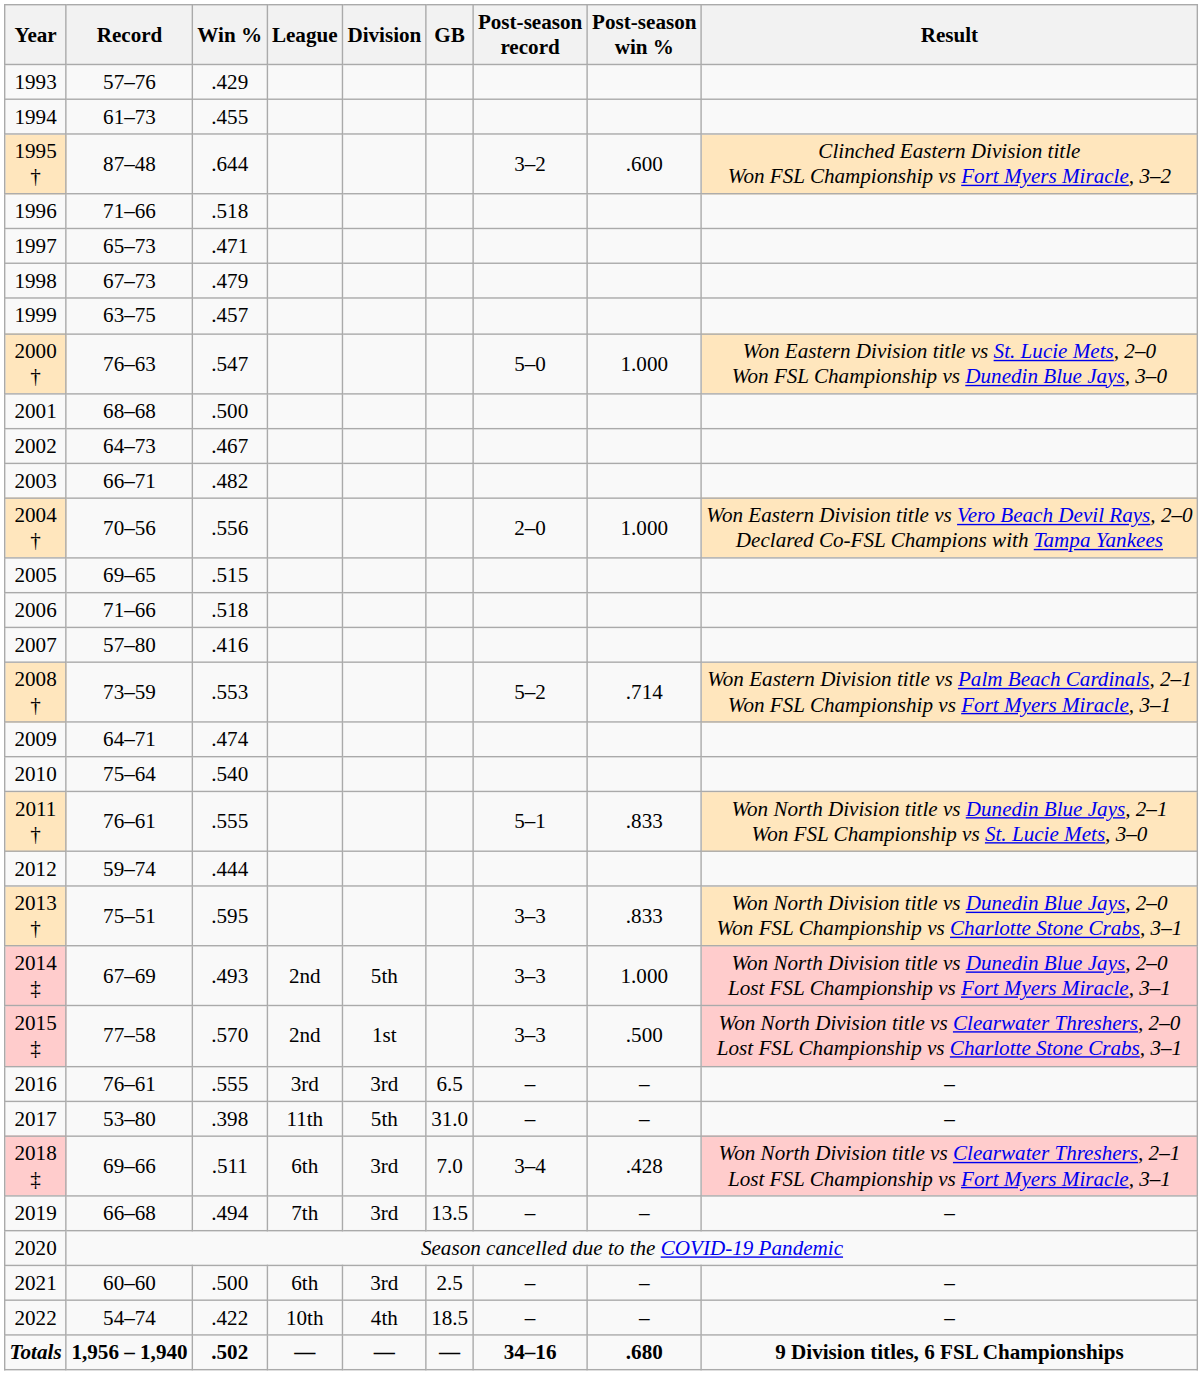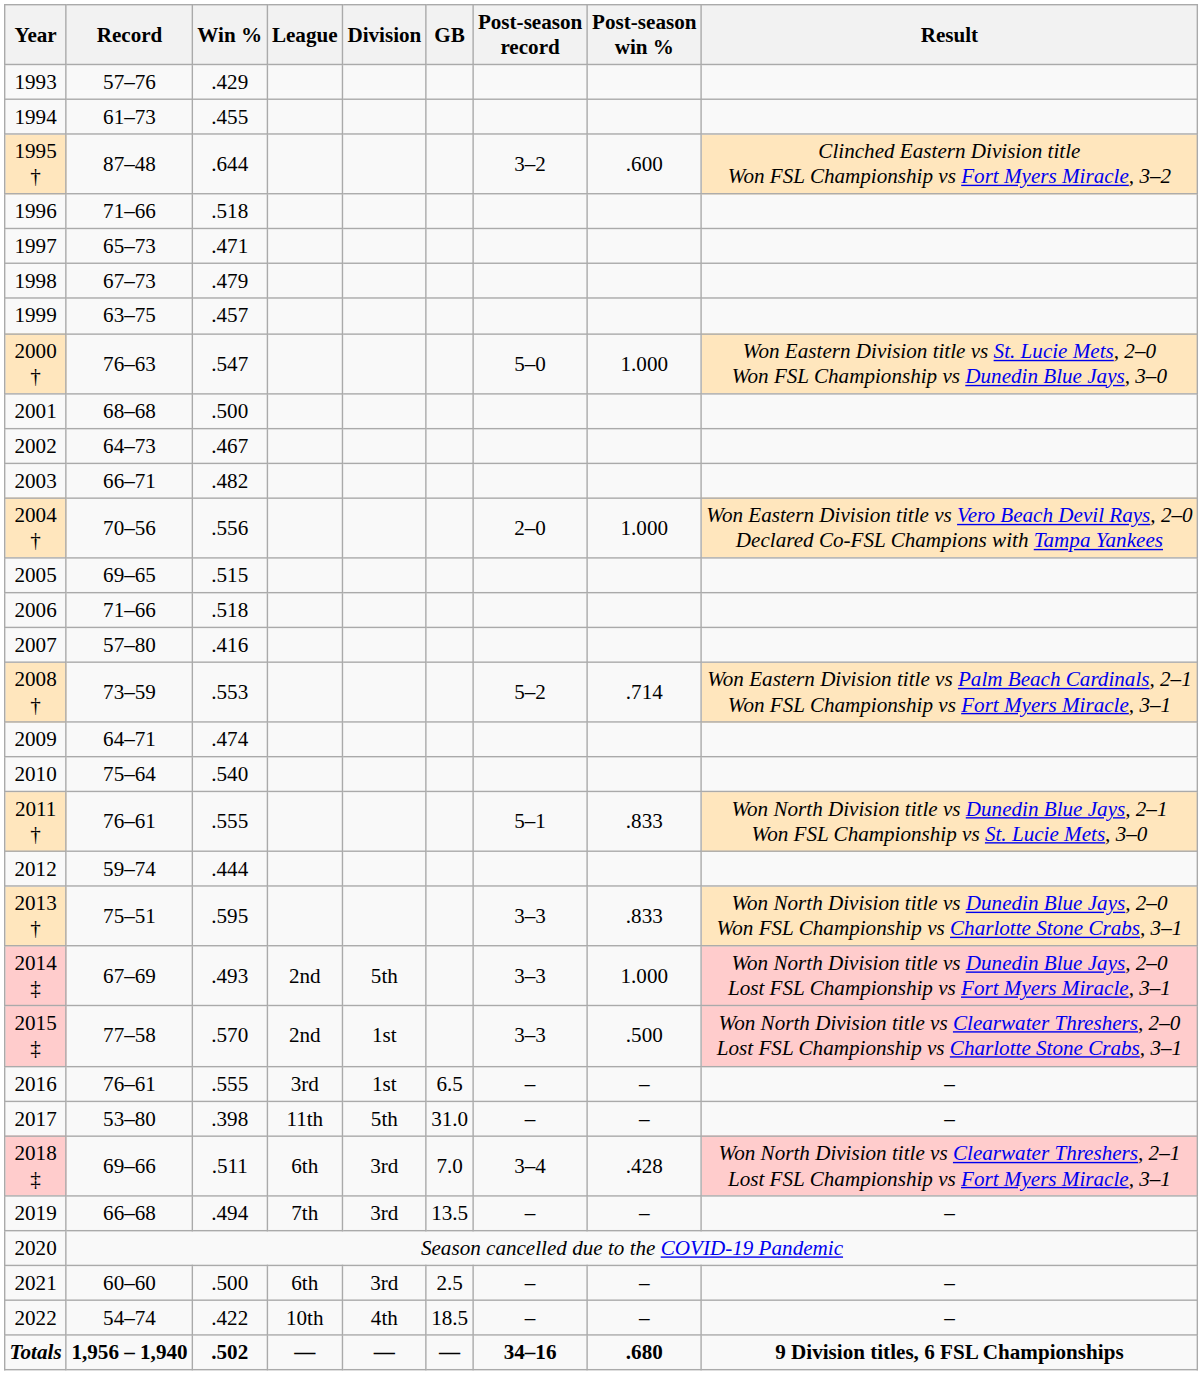 <table class="wikitable sortable" style="font-size: 95%; text-align:center;">
 <tr bgcolor="#efefef">
 <th>Year</th>
 <th>Record</th>
 <th>Win %</th>
 <th>League</th>
 <th>Division</th>
 <th>GB</th>
 <th>Post-season<br>record</th>
 <th>Post-season<br>win %</th>
 <th class="unsortable">Result</th>
 </tr>
 <tr>
 <td>1993</td>
 <td>57–76</td>
 <td>.429</td>
 <td></td>
 <td></td>
 <td></td>
 <td></td>
 <td></td>
 <td></td>
 </tr>
 <tr>
 <td>1994</td>
 <td>61–73</td>
 <td>.455</td>
 <td></td>
 <td></td>
 <td></td>
 <td></td>
 <td></td>
 <td></td>
 </tr>
 <tr>
 <td bgcolor="#FFE6BD">1995<br>†</td>
 <td>87–48</td>
 <td>.644</td>
 <td></td>
 <td></td>
 <td></td>
 <td>3–2</td>
 <td>.600</td>
 <td bgcolor="#FFE6BD"><em>Clinched Eastern Division title</em><br><em>Won FSL Championship vs <a href='#'>Fort Myers Miracle</a>, 3–2</em></td>
 </tr>
 <tr>
 <td>1996</td>
 <td>71–66</td>
 <td>.518</td>
 <td></td>
 <td></td>
 <td></td>
 <td></td>
 <td></td>
 <td></td>
 </tr>
 <tr>
 <td>1997</td>
 <td>65–73</td>
 <td>.471</td>
 <td></td>
 <td></td>
 <td></td>
 <td></td>
 <td></td>
 <td></td>
 </tr>
 <tr>
 <td>1998</td>
 <td>67–73</td>
 <td>.479</td>
 <td></td>
 <td></td>
 <td></td>
 <td></td>
 <td></td>
 <td></td>
 </tr>
 <tr>
 <td>1999</td>
 <td>63–75</td>
 <td>.457</td>
 <td></td>
 <td></td>
 <td></td>
 <td></td>
 <td></td>
 <td></td>
 </tr>
 <tr>
 <td bgcolor="#FFE6BD">2000<br>†</td>
 <td>76–63</td>
 <td>.547</td>
 <td></td>
 <td></td>
 <td></td>
 <td>5–0</td>
 <td>1.000</td>
 <td bgcolor="#FFE6BD"><em>Won Eastern Division title vs <a href='#'>St. Lucie Mets</a>, 2–0</em><br><em>Won FSL Championship vs <a href='#'>Dunedin Blue Jays</a>, 3–0</em></td>
 </tr>
 <tr>
 <td>2001</td>
 <td>68–68</td>
 <td>.500</td>
 <td></td>
 <td></td>
 <td></td>
 <td></td>
 <td></td>
 <td></td>
 </tr>
 <tr>
 <td>2002</td>
 <td>64–73</td>
 <td>.467</td>
 <td></td>
 <td></td>
 <td></td>
 <td></td>
 <td></td>
 <td></td>
 </tr>
 <tr>
 <td>2003</td>
 <td>66–71</td>
 <td>.482</td>
 <td></td>
 <td></td>
 <td></td>
 <td></td>
 <td></td>
 <td></td>
 </tr>
 <tr>
 <td bgcolor="#FFE6BD">2004<br>†</td>
 <td>70–56</td>
 <td>.556</td>
 <td></td>
 <td></td>
 <td></td>
 <td>2–0</td>
 <td>1.000</td>
 <td bgcolor="#FFE6BD"><em>Won Eastern Division title vs <a href='#'>Vero Beach Devil Rays</a>, 2–0</em><br><em>Declared Co-FSL Champions with <a href='#'>Tampa Yankees</a></em></td>
 </tr>
 <tr>
 <td>2005</td>
 <td>69–65</td>
 <td>.515</td>
 <td></td>
 <td></td>
 <td></td>
 <td></td>
 <td></td>
 <td></td>
 </tr>
 <tr>
 <td>2006</td>
 <td>71–66</td>
 <td>.518</td>
 <td></td>
 <td></td>
 <td></td>
 <td></td>
 <td></td>
 <td></td>
 </tr>
 <tr>
 <td>2007</td>
 <td>57–80</td>
 <td>.416</td>
 <td></td>
 <td></td>
 <td></td>
 <td></td>
 <td></td>
 <td></td>
 </tr>
 <tr>
 <td bgcolor="#FFE6BD">2008<br>†</td>
 <td>73–59</td>
 <td>.553</td>
 <td></td>
 <td></td>
 <td></td>
 <td>5–2</td>
 <td>.714</td>
 <td bgcolor="#FFE6BD"><em>Won Eastern Division title vs <a href='#'>Palm Beach Cardinals</a>, 2–1</em><br><em>Won FSL Championship vs <a href='#'>Fort Myers Miracle</a>, 3–1</em></td>
 </tr>
 <tr>
 <td>2009</td>
 <td>64–71</td>
 <td>.474</td>
 <td></td>
 <td></td>
 <td></td>
 <td></td>
 <td></td>
 <td></td>
 </tr>
 <tr>
 <td>2010</td>
 <td>75–64</td>
 <td>.540</td>
 <td></td>
 <td></td>
 <td></td>
 <td></td>
 <td></td>
 <td></td>
 </tr>
 <tr>
 <td bgcolor="#FFE6BD">2011<br>†</td>
 <td>76–61</td>
 <td>.555</td>
 <td></td>
 <td></td>
 <td></td>
 <td>5–1</td>
 <td>.833</td>
 <td bgcolor="#FFE6BD"><em>Won North Division title vs <a href='#'>Dunedin Blue Jays</a>, 2–1</em><br><em>Won FSL Championship vs <a href='#'>St. Lucie Mets</a>, 3–0</em></td>
 </tr>
 <tr>
 <td>2012</td>
 <td>59–74</td>
 <td>.444</td>
 <td></td>
 <td></td>
 <td></td>
 <td></td>
 <td></td>
 <td></td>
 </tr>
 <tr>
 <td bgcolor="#FFE6BD">2013<br>†</td>
 <td>75–51</td>
 <td>.595</td>
 <td></td>
 <td></td>
 <td></td>
 <td>3–3</td>
 <td>.833</td>
 <td bgcolor="#FFE6BD"><em>Won North Division title vs <a href='#'>Dunedin Blue Jays</a>, 2–0</em><br><em>Won FSL Championship vs <a href='#'>Charlotte Stone Crabs</a>, 3–1</em></td>
 </tr>
 <tr>
 <td bgcolor="#FFCCCC">2014<br>‡</td>
 <td>67–69</td>
 <td>.493</td>
 <td>2nd</td>
 <td>5th</td>
 <td></td>
 <td>3–3</td>
 <td>1.000</td>
 <td bgcolor="#FFCCCC"><em>Won North Division title vs <a href='#'>Dunedin Blue Jays</a>, 2–0</em><br><em>Lost FSL Championship vs <a href='#'>Fort Myers Miracle</a>, 3–1</em></td>
 </tr>
 <tr>
 <td bgcolor="#FFCCCC">2015<br>‡</td>
 <td>77–58</td>
 <td>.570</td>
 <td>2nd</td>
 <td>1st</td>
 <td></td>
 <td>3–3</td>
 <td>.500</td>
 <td bgcolor="#FFCCCC"><em>Won North Division title vs <a href='#'>Clearwater Threshers</a>, 2–0</em><br><em>Lost FSL Championship vs <a href='#'>Charlotte Stone Crabs</a>, 3–1</em></td>
 </tr>
 <tr>
 <td>2016</td>
 <td>76–61</td>
 <td>.555</td>
 <td>3rd</td>
-<td>3rd</td>
+<td>1st</td>
 <td>6.5</td>
 <td>–</td>
 <td>–</td>
 <td>–</td>
 </tr>
 <tr>
 <td>2017</td>
 <td>53–80</td>
 <td>.398</td>
 <td>11th</td>
 <td>5th</td>
 <td>31.0</td>
 <td>–</td>
 <td>–</td>
 <td>–</td>
 </tr>
 <tr>
 <td bgcolor="#FFCCCC">2018<br>‡</td>
 <td>69–66</td>
 <td>.511</td>
 <td>6th</td>
 <td>3rd</td>
 <td>7.0</td>
 <td>3–4</td>
 <td>.428</td>
 <td bgcolor="#FFCCCC"><em>Won North Division title vs <a href='#'>Clearwater Threshers</a>, 2–1</em><br><em>Lost FSL Championship vs <a href='#'>Fort Myers Miracle</a>, 3–1</em></td>
 </tr>
 <tr>
 <td>2019</td>
 <td>66–68</td>
 <td>.494</td>
 <td>7th</td>
 <td>3rd</td>
 <td>13.5</td>
 <td>–</td>
 <td>–</td>
 <td>–</td>
 </tr>
 <tr>
 <td>2020</td>
 <td colspan="8"><em>Season cancelled due to the <a href='#'>COVID-19 Pandemic</a></em></td>
 </tr>
 <tr>
 <td>2021</td>
 <td>60–60</td>
 <td>.500</td>
 <td>6th</td>
 <td>3rd</td>
 <td>2.5</td>
 <td>–</td>
 <td>–</td>
 <td>–</td>
 </tr>
 <tr>
 <td>2022</td>
 <td>54–74</td>
 <td>.422</td>
 <td>10th</td>
 <td>4th</td>
 <td>18.5</td>
 <td>–</td>
 <td>–</td>
 <td>–</td>
 </tr>
 <tr class="sortbottom">
 <td><strong><em>Totals</em></strong></td>
 <td><strong>1,956 – 1,940</strong></td>
 <td><strong>.502</strong></td>
 <td><strong>—</strong></td>
 <td><strong>—</strong></td>
 <td><strong>—</strong></td>
 <td><strong>34–16</strong></td>
 <td><strong>.680</strong></td>
 <td><strong>9 Division titles, 6 FSL Championships</strong></td>
 </tr>
 </table>
